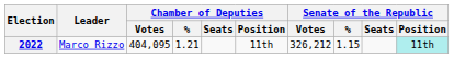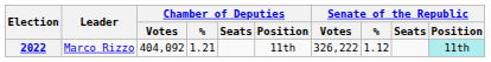 <table class="wikitable" style="text-align:center">
 <tr>
 <th rowspan="2">Election</th>
 <th rowspan="2">Leader</th>
 <th colspan="4"><a href='#'>Chamber of Deputies</a></th>
 <th colspan="4"><a href='#'>Senate of the Republic</a></th>
 </tr>
 <tr>
 <th>Votes</th>
 <th>%</th>
 <th>Seats</th>
 <th>Position</th>
 <th>Votes</th>
 <th>%</th>
 <th>Seats</th>
 <th>Position</th>
 </tr>
 <tr>
 <th><a href='#'>2022</a></th>
 <td><a href='#'>Marco Rizzo</a></td>
-<td>404,095</td>
+<td>404,092</td>
 <td>1.21</td>
 <td></td>
 <td>11th</td>
-<td>326,212</td>
-<td>1.15</td>
+<td>326,222</td>
+<td>1.12</td>
 <td></td>
 <td style="background: paleturquoise;">11th</td>
 </tr>
 </table>
